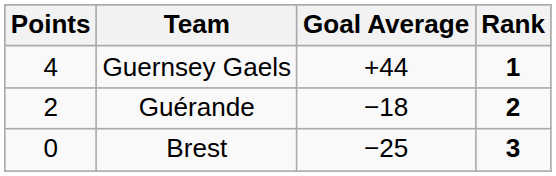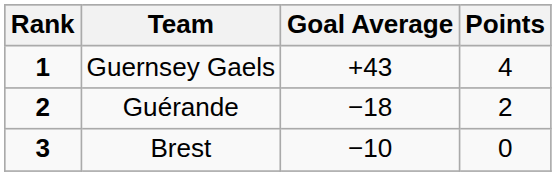 <table class="wikitable">
 <tr style="background:silver"!>
-<th>Points</th>
+<th>Rank</th>
 <th>Team</th>
 <th>Goal Average</th>
-<th>Rank</th>
+<th>Points</th>
 </tr>
 <tr align="center">
+<td><strong>1</strong></td>
+<td>Guernsey Gaels</td>
+<td>+43</td>
 <td>4</td>
-<td>Guernsey Gaels</td>
-<td>+44</td>
-<td><strong>1</strong></td>
 </tr>
 <tr align="center">
-<td>2</td>
+<td><strong>2</strong></td>
 <td>Guérande</td>
 <td>−18</td>
-<td><strong>2</strong></td>
+<td>2</td>
 </tr>
 <tr align="center">
+<td><strong>3</strong></td>
+<td>Brest</td>
+<td>−10</td>
 <td>0</td>
-<td>Brest</td>
-<td>−25</td>
-<td><strong>3</strong></td>
 </tr>
 </table>
